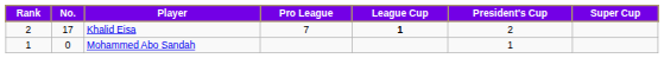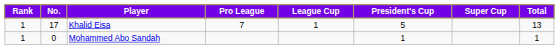 <table class="wikitable" style="width:57%; text-align:center; font-size:85%;">
 <tr>
 <th style="color:#FFFFFF; background: #7300E6; border:2px solid #AB9767;">Rank</th>
 <th style="color:#FFFFFF; background: #7300E6; border:2px solid #AB9767;">No.</th>
 <th style="color:#FFFFFF; background: #7300E6; border:2px solid #AB9767;">Player</th>
 <th style="color:#FFFFFF; background: #7300E6; border:2px solid #AB9767;">Pro League</th>
 <th style="color:#FFFFFF; background: #7300E6; border:2px solid #AB9767;">League Cup</th>
 <th style="color:#FFFFFF; background: #7300E6; border:2px solid #AB9767;">President's Cup</th>
 <th style="color:#FFFFFF; background: #7300E6; border:2px solid #AB9767;">Super Cup</th>
+<th style="color:#FFFFFF; background: #7300E6; border:2px solid #AB9767;">Total</th>
 </tr>
 <tr>
-<td align=center>2</td>
+<td align=center>1</td>
 <td align=center>17</td>
 <td align=left> <a href='#'>Khalid Eisa</a></td>
 <td rowspan=1 align="center">7</td>
-<td rowspan=1 align="center"><strong>1</strong></td>
-<td rowspan=1 align="center">2</td>
+<td rowspan=1 align="center">1</td>
+<td rowspan=1 align="center">5</td>
 <td rowspan=1 align="center"></td>
+<td rowspan=1 align="center">13</td>
 </tr>
 <tr>
 <td align=center>1</td>
 <td align=center>0</td>
 <td align=left> <a href='#'>Mohammed Abo Sandah</a></td>
 <td rowspan=1 align="center"></td>
 <td rowspan=1 align="center"></td>
 <td rowspan=1 align="center">1</td>
 <td rowspan=1 align="center"></td>
+<td rowspan=1 align="center">1</td>
 </tr>
 </table>
